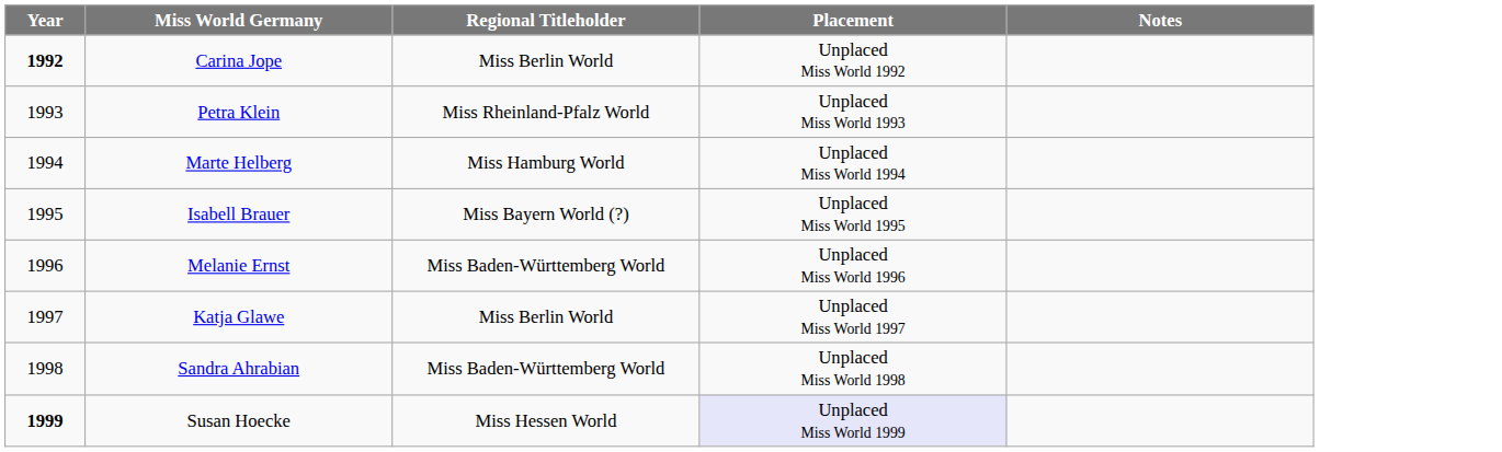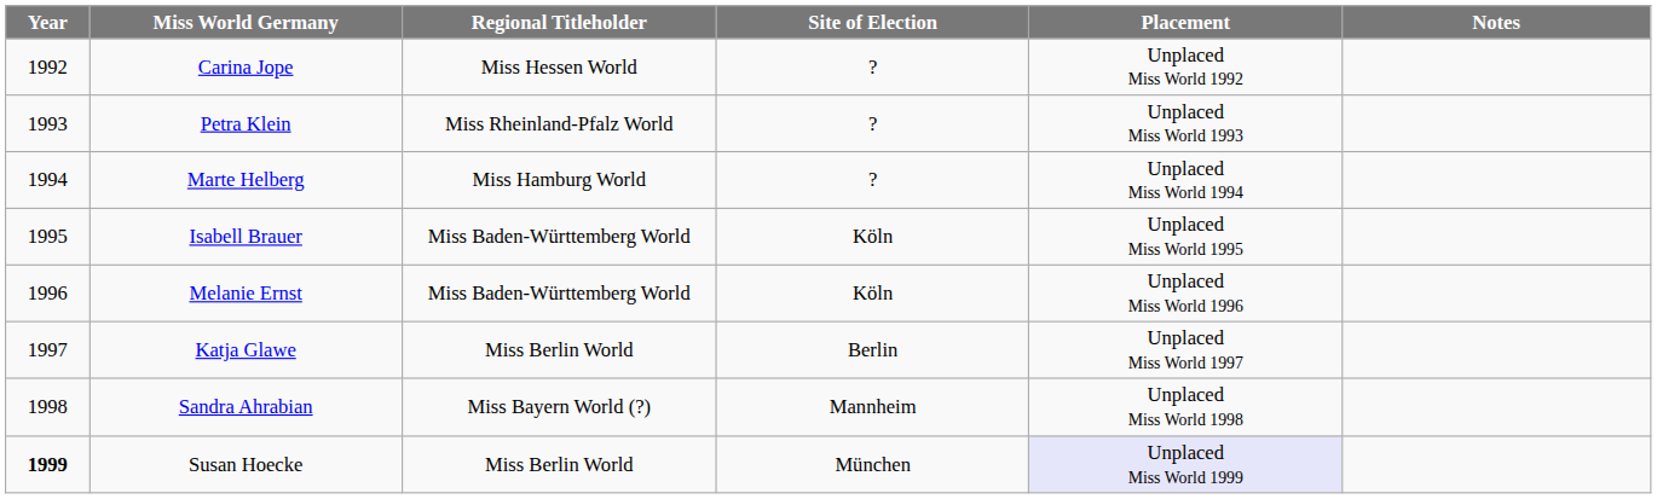 <table class="wikitable sortable" style="font-size: 95%; text-align:center">
 <tr>
 <th width="60" style="background-color:#787878;color:#FFFFFF;">Year</th>
 <th width="250" style="background-color:#787878;color:#FFFFFF;">Miss World Germany</th>
 <th width="250" style="background-color:#787878;color:#FFFFFF;">Regional Titleholder</th>
+<th width="250" style="background-color:#787878;color:#FFFFFF;">Site of Election</th>
 <th width="250" style="background-color:#787878;color:#FFFFFF;">Placement</th>
 <th width="250" style="background-color:#787878;color:#FFFFFF;">Notes</th>
 </tr>
 <tr>
-<td><strong>1992</strong></td>
+<td>1992</td>
 <td><a href='#'>Carina Jope</a></td>
-<td> Miss Berlin World</td>
+<td> Miss Hessen World</td>
+<td>?</td>
 <td>Unplaced<br><small>Miss World 1992</small></td>
 <td></td>
 </tr>
 <tr>
 <td>1993</td>
 <td><a href='#'>Petra Klein</a></td>
 <td> Miss Rheinland-Pfalz World</td>
+<td>?</td>
 <td>Unplaced<br><small>Miss World 1993</small></td>
 <td></td>
 </tr>
 <tr>
 <td>1994</td>
 <td><a href='#'>Marte Helberg</a></td>
 <td> Miss Hamburg World</td>
+<td>?</td>
 <td>Unplaced<br><small>Miss World 1994</small></td>
 <td></td>
 </tr>
 <tr>
 <td>1995</td>
 <td><a href='#'>Isabell Brauer</a></td>
-<td> Miss Bayern World (?)</td>
+<td> Miss Baden-Württemberg World</td>
+<td>Köln</td>
 <td>Unplaced<br><small>Miss World 1995</small></td>
 <td></td>
 </tr>
 <tr>
 <td>1996</td>
 <td><a href='#'>Melanie Ernst</a></td>
 <td> Miss Baden-Württemberg World</td>
+<td>Köln</td>
 <td>Unplaced<br><small>Miss World 1996</small></td>
 <td></td>
 </tr>
 <tr>
 <td>1997</td>
 <td><a href='#'>Katja Glawe</a></td>
 <td> Miss Berlin World</td>
+<td>Berlin</td>
 <td>Unplaced<br><small>Miss World 1997</small></td>
 <td></td>
 </tr>
 <tr>
 <td>1998</td>
 <td><a href='#'>Sandra Ahrabian</a></td>
-<td> Miss Baden-Württemberg World</td>
+<td> Miss Bayern World (?)</td>
+<td>Mannheim</td>
 <td>Unplaced<br><small>Miss World 1998</small></td>
 <td></td>
 </tr>
 <tr>
 <td><strong>1999</strong></td>
 <td>Susan Hoecke</td>
-<td> Miss Hessen World</td>
+<td> Miss Berlin World</td>
+<td>München</td>
 <td style="background: lavender;">Unplaced<br><small>Miss World 1999</small></td>
 <td></td>
 </tr>
 </table>
